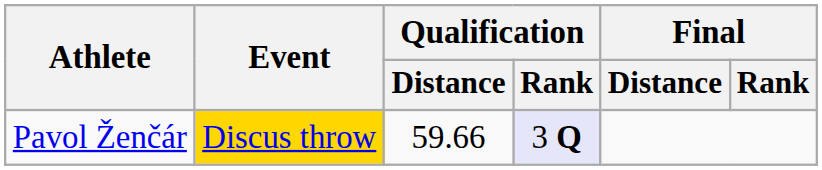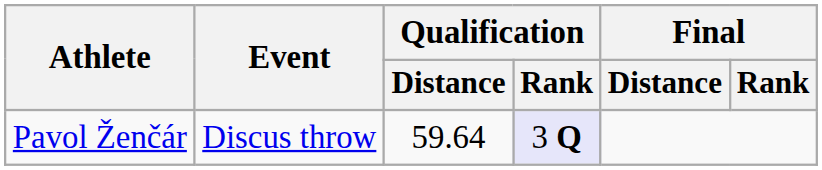 <table class="wikitable" style="font-size:90%">
 <tr>
 <th rowspan=2>Athlete</th>
 <th rowspan=2>Event</th>
 <th colspan=2>Qualification</th>
 <th colspan=2>Final</th>
 </tr>
 <tr style="font-size:95%">
 <th>Distance</th>
 <th>Rank</th>
 <th>Distance</th>
 <th>Rank</th>
 </tr>
 <tr align=center>
 <td align=left><a href='#'>Pavol Ženčár</a></td>
-<td align=left style="background: gold;"><a href='#'>Discus throw</a></td>
-<td>59.66</td>
+<td align=left><a href='#'>Discus throw</a></td>
+<td>59.64</td>
 <td style="background: lavender;">3 <strong>Q</strong></td>
 <td colspan=2></td>
 </tr>
 </table>
